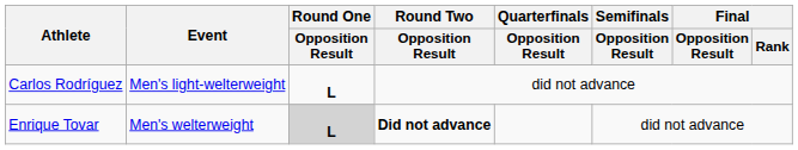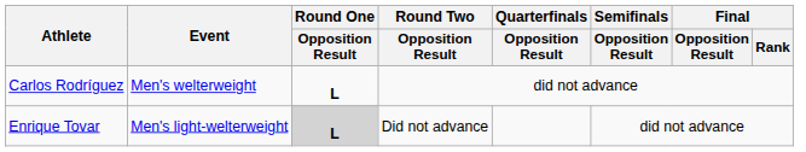 <table class="wikitable" border="1" style="font-size:90%">
 <tr>
 <th rowspan="2">Athlete</th>
 <th rowspan="2">Event</th>
 <th>Round One</th>
 <th>Round Two</th>
 <th>Quarterfinals</th>
 <th>Semifinals</th>
 <th colspan=2>Final</th>
 </tr>
 <tr style="font-size:95%">
 <th>Opposition<br>Result</th>
 <th>Opposition<br>Result</th>
 <th>Opposition<br>Result</th>
 <th>Opposition<br>Result</th>
 <th>Opposition<br>Result</th>
 <th>Rank</th>
 </tr>
 <tr align=center>
 <td align=left><a href='#'>Carlos Rodríguez</a></td>
-<td align=left><a href='#'>Men's light-welterweight</a></td>
+<td align=left><a href='#'>Men's welterweight</a></td>
 <td><br><strong>L</strong></td>
 <td colspan=5>did not advance</td>
 </tr>
 <tr align=center>
 <td align=left><a href='#'>Enrique Tovar</a></td>
-<td align=left><a href='#'>Men's welterweight</a></td>
+<td align=left><a href='#'>Men's light-welterweight</a></td>
 <td style="background: lightgrey;"><br><strong>L</strong></td>
-<td><strong>Did not advance</strong></td>
+<td>Did not advance</td>
 <td></td>
 <td colspan=3>did not advance</td>
 </tr>
 </table>
